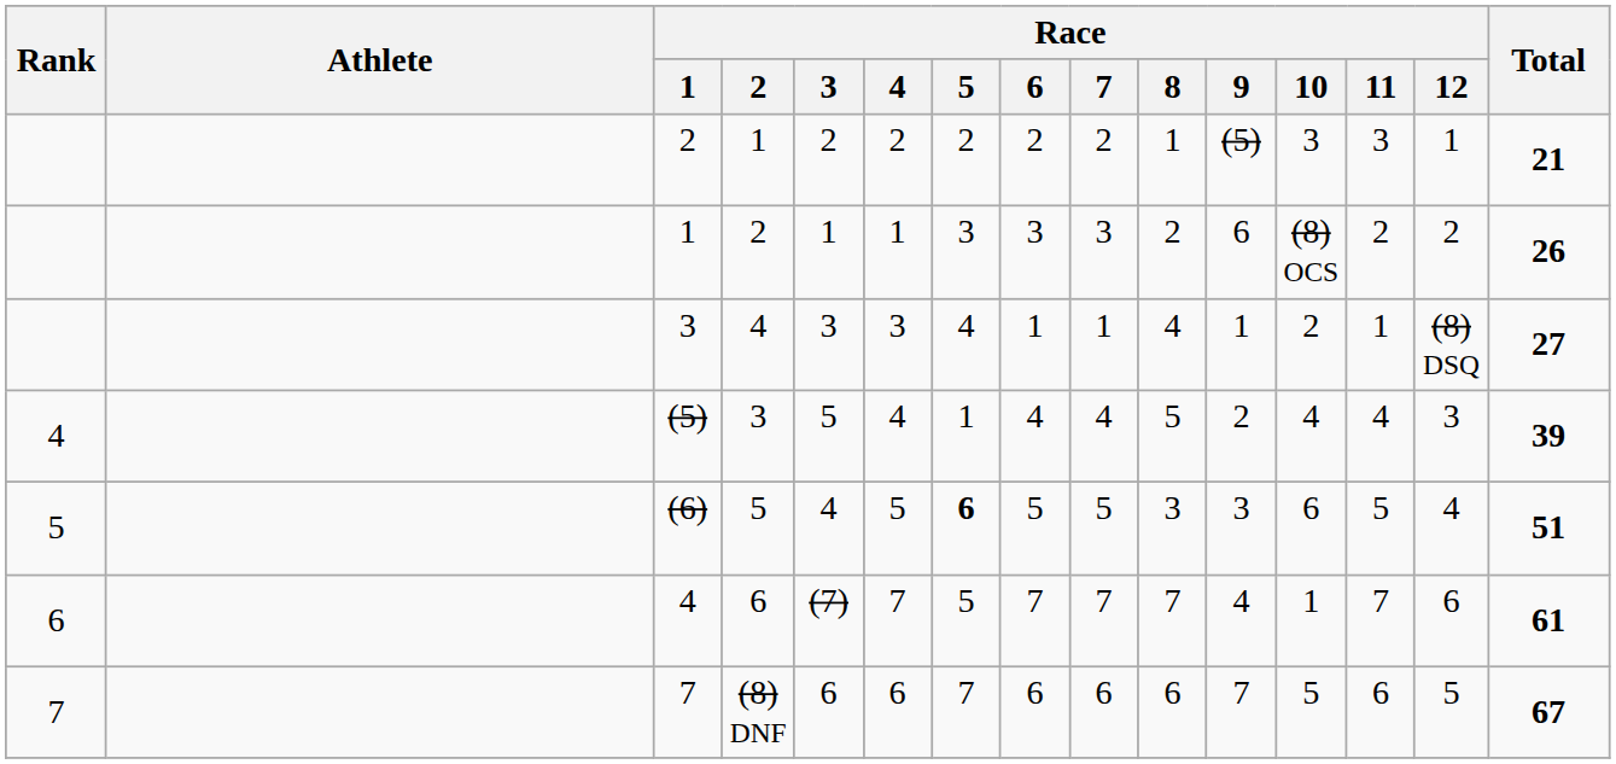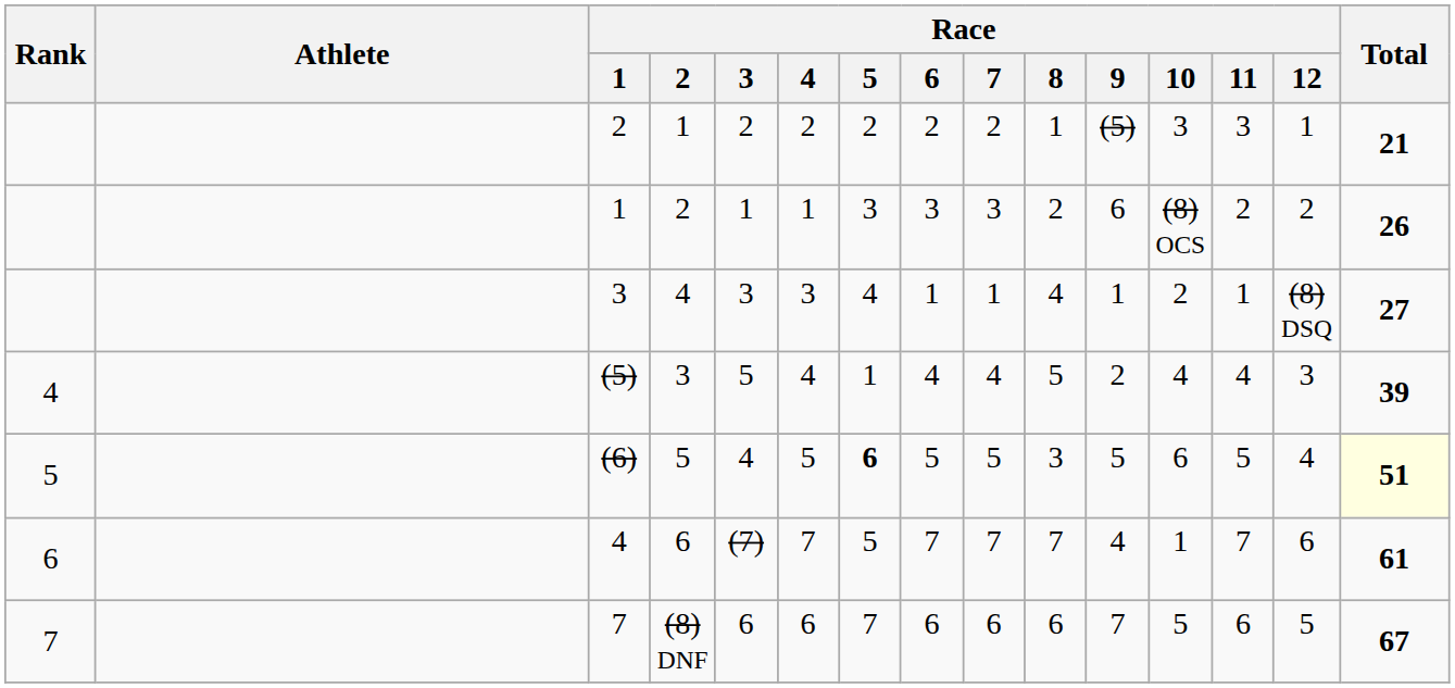 <table | class="wikitable" style="text-align:center">
 <tr>
 <th rowspan="2" width=40>Rank</th>
 <th rowspan="2" width=250>Athlete</th>
 <th colspan="12">Race</th>
 <th rowspan="2" width=50>Total</th>
 </tr>
 <tr>
 <th width=25>1</th>
 <th width=25>2</th>
 <th width=25>3</th>
 <th width=25>4</th>
 <th width=25>5</th>
 <th width=25>6</th>
 <th width=25>7</th>
 <th width=25>8</th>
 <th width=25>9</th>
 <th width=25>10</th>
 <th width=25>11</th>
 <th width=25>12</th>
 </tr>
 <tr>
 <td></td>
 <td align=left></td>
 <td>2<br> </td>
 <td>1<br> </td>
 <td>2<br> </td>
 <td>2<br> </td>
 <td>2<br> </td>
 <td>2<br> </td>
 <td>2<br> </td>
 <td>1<br> </td>
 <td><s>(5)</s><br> </td>
 <td>3<br> </td>
 <td>3<br> </td>
 <td>1<br> </td>
 <td><strong>21</strong></td>
 </tr>
 <tr>
 <td></td>
 <td align=left></td>
 <td>1<br> </td>
 <td>2<br> </td>
 <td>1<br> </td>
 <td>1<br> </td>
 <td>3<br> </td>
 <td>3<br> </td>
 <td>3<br> </td>
 <td>2<br> </td>
 <td>6<br> </td>
 <td><s>(8)</s><br><small>OCS</small></td>
 <td>2<br> </td>
 <td>2<br> </td>
 <td><strong>26</strong></td>
 </tr>
 <tr>
 <td></td>
 <td align=left></td>
 <td>3<br> </td>
 <td>4<br> </td>
 <td>3<br> </td>
 <td>3<br> </td>
 <td>4<br> </td>
 <td>1<br> </td>
 <td>1<br> </td>
 <td>4<br> </td>
 <td>1<br> </td>
 <td>2<br> </td>
 <td>1<br> </td>
 <td><s>(8)</s><br><small>DSQ</small></td>
 <td><strong>27</strong></td>
 </tr>
 <tr>
 <td>4</td>
 <td align=left></td>
 <td><s>(5)</s><br> </td>
 <td>3<br> </td>
 <td>5<br> </td>
 <td>4<br> </td>
 <td>1<br> </td>
 <td>4<br> </td>
 <td>4<br> </td>
 <td>5<br> </td>
 <td>2<br> </td>
 <td>4<br> </td>
 <td>4<br> </td>
 <td>3<br> </td>
 <td><strong>39</strong></td>
 </tr>
 <tr>
 <td>5</td>
 <td align=left></td>
 <td><s>(6)</s><br> </td>
 <td>5<br> </td>
 <td>4<br> </td>
 <td>5<br> </td>
 <td><strong>6<br> </strong></td>
 <td>5<br> </td>
 <td>5<br> </td>
 <td>3<br> </td>
-<td>3<br> </td>
+<td>5<br> </td>
 <td>6<br> </td>
 <td>5<br> </td>
 <td>4<br> </td>
-<td><strong>51</strong></td>
+<td style="background: lightyellow;"><strong>51</strong></td>
 </tr>
 <tr>
 <td>6</td>
 <td align=left></td>
 <td>4<br> </td>
 <td>6<br> </td>
 <td><s>(7)</s><br> </td>
 <td>7<br> </td>
 <td>5<br> </td>
 <td>7<br> </td>
 <td>7<br> </td>
 <td>7<br> </td>
 <td>4<br> </td>
 <td>1<br> </td>
 <td>7<br> </td>
 <td>6<br> </td>
 <td><strong>61</strong></td>
 </tr>
 <tr>
 <td>7</td>
 <td align=left></td>
 <td>7<br> </td>
 <td><s>(8)</s><br><small>DNF</small></td>
 <td>6<br> </td>
 <td>6<br> </td>
 <td>7<br> </td>
 <td>6<br> </td>
 <td>6<br> </td>
 <td>6<br> </td>
 <td>7<br> </td>
 <td>5<br> </td>
 <td>6<br> </td>
 <td>5<br> </td>
 <td><strong>67</strong></td>
 </tr>
 </table>
